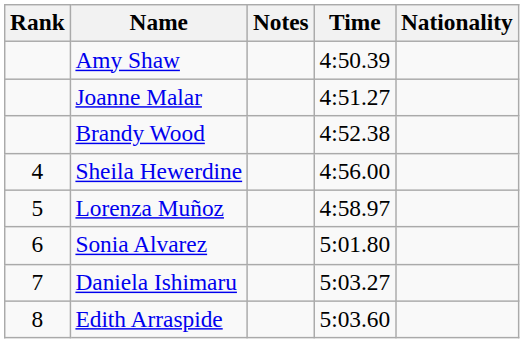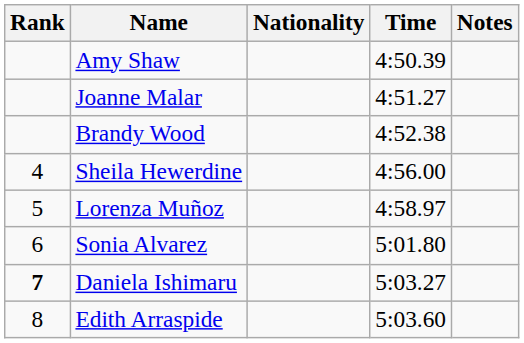 <table class="wikitable sortable" style="text-align:center">
 <tr>
 <th>Rank</th>
 <th>Name</th>
+<th>Nationality</th>
+<th>Time</th>
 <th>Notes</th>
-<th>Time</th>
-<th>Nationality</th>
 </tr>
 <tr>
 <td></td>
 <td align=left><a href='#'>Amy Shaw</a></td>
+<td align=left></td>
+<td>4:50.39</td>
 <td></td>
-<td>4:50.39</td>
-<td align=left></td>
 </tr>
 <tr>
 <td></td>
 <td align=left><a href='#'>Joanne Malar</a></td>
+<td align=left></td>
+<td>4:51.27</td>
 <td></td>
-<td>4:51.27</td>
-<td align=left></td>
 </tr>
 <tr>
 <td></td>
 <td align=left><a href='#'>Brandy Wood</a></td>
+<td align=left></td>
+<td>4:52.38</td>
 <td></td>
-<td>4:52.38</td>
-<td align=left></td>
 </tr>
 <tr>
 <td>4</td>
 <td align=left><a href='#'>Sheila Hewerdine</a></td>
+<td align=left></td>
+<td>4:56.00</td>
 <td></td>
-<td>4:56.00</td>
-<td align=left></td>
 </tr>
 <tr>
 <td>5</td>
 <td align=left><a href='#'>Lorenza Muñoz</a></td>
+<td align=left></td>
+<td>4:58.97</td>
 <td></td>
-<td>4:58.97</td>
-<td align=left></td>
 </tr>
 <tr>
 <td>6</td>
 <td align=left><a href='#'>Sonia Alvarez</a></td>
+<td align=left></td>
+<td>5:01.80</td>
 <td></td>
-<td>5:01.80</td>
-<td align=left></td>
 </tr>
 <tr>
-<td>7</td>
+<td><strong>7</strong></td>
 <td align=left><a href='#'>Daniela Ishimaru</a></td>
+<td align=left></td>
+<td>5:03.27</td>
 <td></td>
-<td>5:03.27</td>
-<td align=left></td>
 </tr>
 <tr>
 <td>8</td>
 <td align=left><a href='#'>Edith Arraspide</a></td>
+<td align=left></td>
+<td>5:03.60</td>
 <td></td>
-<td>5:03.60</td>
-<td align=left></td>
 </tr>
 </table>
